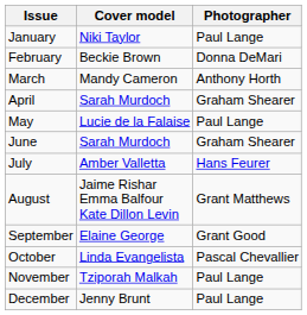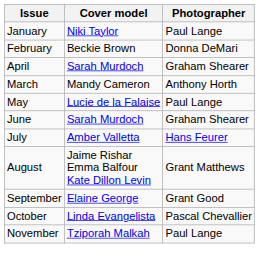 <table class="wikitable">
 <tr>
 <th>Issue</th>
 <th>Cover model</th>
 <th>Photographer</th>
 </tr>
 <tr>
 <td>January</td>
 <td><a href='#'>Niki Taylor</a></td>
 <td>Paul Lange</td>
 </tr>
 <tr>
 <td>February</td>
 <td>Beckie Brown</td>
 <td>Donna DeMari</td>
 </tr>
 <tr>
+<td>April</td>
+<td><a href='#'>Sarah Murdoch</a></td>
+<td>Graham Shearer</td>
+</tr>
+<tr>
 <td>March</td>
 <td>Mandy Cameron</td>
 <td>Anthony Horth</td>
-</tr>
-<tr>
-<td>April</td>
-<td><a href='#'>Sarah Murdoch</a></td>
-<td>Graham Shearer</td>
 </tr>
 <tr>
 <td>May</td>
 <td><a href='#'>Lucie de la Falaise</a></td>
 <td>Paul Lange</td>
 </tr>
 <tr>
 <td>June</td>
 <td><a href='#'>Sarah Murdoch</a></td>
 <td>Graham Shearer</td>
 </tr>
 <tr>
 <td>July</td>
 <td><a href='#'>Amber Valletta</a></td>
 <td><a href='#'>Hans Feurer</a></td>
 </tr>
 <tr>
 <td>August</td>
 <td>Jaime Rishar<br>Emma Balfour<br><a href='#'>Kate Dillon Levin</a></td>
 <td>Grant Matthews</td>
 </tr>
 <tr>
 <td>September</td>
 <td><a href='#'>Elaine George</a></td>
 <td>Grant Good</td>
 </tr>
 <tr>
 <td>October</td>
 <td><a href='#'>Linda Evangelista</a></td>
 <td>Pascal Chevallier</td>
 </tr>
 <tr>
 <td>November</td>
 <td><a href='#'>Tziporah Malkah</a></td>
 <td>Paul Lange</td>
 </tr>
-<tr>
-<td>December</td>
-<td>Jenny Brunt</td>
-<td>Paul Lange</td>
-</tr>
 </table>
